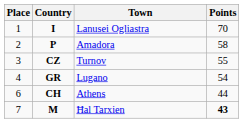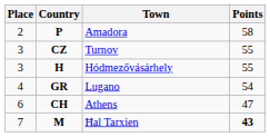 <table class="wikitable" style="text-align;">
 <tr>
 <th width="25">Place</th>
 <th width="25">Country</th>
 <th width="200">Town</th>
 <th width="25">Points</th>
-</tr>
-<tr>
-<td align="center">1</td>
-<td align="center"><strong>I</strong></td>
-<td align="left"><a href='#'>Lanusei Ogliastra</a></td>
-<td align="center">70</td>
 </tr>
 <tr>
 <td align="center">2</td>
 <td align="center"><strong>P</strong></td>
 <td align="left"><a href='#'>Amadora</a></td>
 <td align="center">58</td>
 </tr>
 <tr>
 <td align="center">3</td>
 <td align="center"><strong>CZ</strong></td>
 <td align="left"><a href='#'>Turnov</a></td>
 <td align="center">55</td>
 </tr>
 <tr>
+<td align="center">3</td>
+<td align="center"><strong>H</strong></td>
+<td align="left"><a href='#'>Hódmezővásárhely</a></td>
+<td align="center">55</td>
+</tr>
+<tr>
 <td align="center">4</td>
 <td align="center"><strong>GR</strong></td>
 <td align="left"><a href='#'>Lugano</a></td>
 <td align="center">54</td>
 </tr>
 <tr>
 <td align="center">6</td>
 <td align="center"><strong>CH</strong></td>
 <td align="left"><a href='#'>Athens</a></td>
-<td align="center">44</td>
+<td align="center">47</td>
 </tr>
 <tr>
 <td align="center">7</td>
 <td align="center"><strong>M</strong></td>
 <td align="left"><a href='#'>Ħal Tarxien</a></td>
 <td align="center"><strong>43</strong></td>
 </tr>
 </table>
